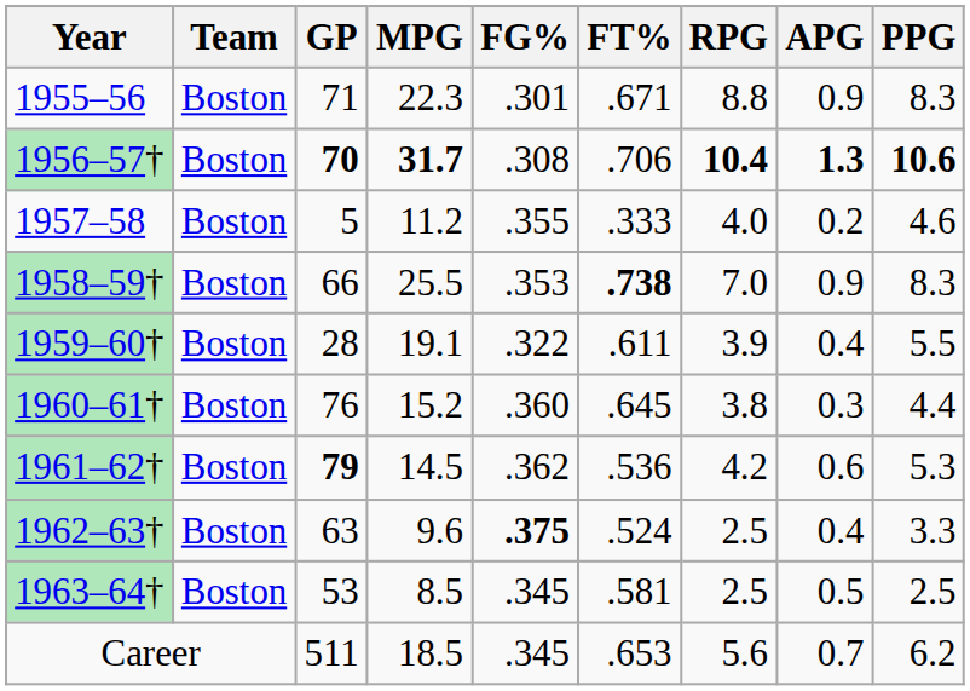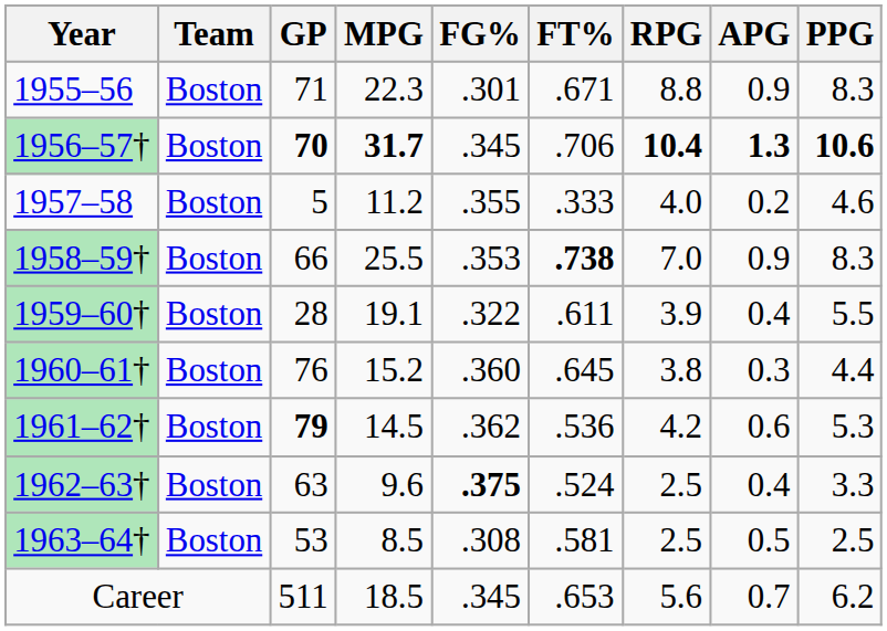 <table class="wikitable sortable" style="font-size:95%; text-align:right;">
 <tr>
 <th>Year</th>
 <th>Team</th>
 <th>GP</th>
 <th>MPG</th>
 <th>FG%</th>
 <th>FT%</th>
 <th>RPG</th>
 <th>APG</th>
 <th>PPG</th>
 </tr>
 <tr>
 <td style="text-align:left;"><a href='#'>1955–56</a></td>
 <td style="text-align:left;"><a href='#'>Boston</a></td>
 <td>71</td>
 <td>22.3</td>
 <td>.301</td>
 <td>.671</td>
 <td>8.8</td>
 <td>0.9</td>
 <td>8.3</td>
 </tr>
 <tr>
 <td style="text-align:left;background:#afe6ba;"><a href='#'>1956–57</a>†</td>
 <td style="text-align:left;"><a href='#'>Boston</a></td>
 <td><strong>70</strong></td>
 <td><strong>31.7</strong></td>
-<td>.308</td>
+<td>.345</td>
 <td>.706</td>
 <td><strong>10.4</strong></td>
 <td><strong>1.3</strong></td>
 <td><strong>10.6</strong></td>
 </tr>
 <tr>
 <td style="text-align:left;"><a href='#'>1957–58</a></td>
 <td style="text-align:left;"><a href='#'>Boston</a></td>
 <td>5</td>
 <td>11.2</td>
 <td>.355</td>
 <td>.333</td>
 <td>4.0</td>
 <td>0.2</td>
 <td>4.6</td>
 </tr>
 <tr>
 <td style="text-align:left;background:#afe6ba;"><a href='#'>1958–59</a>†</td>
 <td style="text-align:left;"><a href='#'>Boston</a></td>
 <td>66</td>
 <td>25.5</td>
 <td>.353</td>
 <td><strong>.738</strong></td>
 <td>7.0</td>
 <td>0.9</td>
 <td>8.3</td>
 </tr>
 <tr>
 <td style="text-align:left;background:#afe6ba;"><a href='#'>1959–60</a>†</td>
 <td style="text-align:left;"><a href='#'>Boston</a></td>
 <td>28</td>
 <td>19.1</td>
 <td>.322</td>
 <td>.611</td>
 <td>3.9</td>
 <td>0.4</td>
 <td>5.5</td>
 </tr>
 <tr>
 <td style="text-align:left;background:#afe6ba;"><a href='#'>1960–61</a>†</td>
 <td style="text-align:left;"><a href='#'>Boston</a></td>
 <td>76</td>
 <td>15.2</td>
 <td>.360</td>
 <td>.645</td>
 <td>3.8</td>
 <td>0.3</td>
 <td>4.4</td>
 </tr>
 <tr>
 <td style="text-align:left;background:#afe6ba;"><a href='#'>1961–62</a>†</td>
 <td style="text-align:left;"><a href='#'>Boston</a></td>
 <td><strong>79</strong></td>
 <td>14.5</td>
 <td>.362</td>
 <td>.536</td>
 <td>4.2</td>
 <td>0.6</td>
 <td>5.3</td>
 </tr>
 <tr>
 <td style="text-align:left;background:#afe6ba;"><a href='#'>1962–63</a>†</td>
 <td style="text-align:left;"><a href='#'>Boston</a></td>
 <td>63</td>
 <td>9.6</td>
 <td><strong>.375</strong></td>
 <td>.524</td>
 <td>2.5</td>
 <td>0.4</td>
 <td>3.3</td>
 </tr>
 <tr>
 <td style="text-align:left;background:#afe6ba;"><a href='#'>1963–64</a>†</td>
 <td style="text-align:left;"><a href='#'>Boston</a></td>
 <td>53</td>
 <td>8.5</td>
-<td>.345</td>
+<td>.308</td>
 <td>.581</td>
 <td>2.5</td>
 <td>0.5</td>
 <td>2.5</td>
 </tr>
 <tr class="sortbottom">
 <td colspan="2" style="text-align:center;">Career</td>
 <td>511</td>
 <td>18.5</td>
 <td>.345</td>
 <td>.653</td>
 <td>5.6</td>
 <td>0.7</td>
 <td>6.2</td>
 </tr>
 </table>
